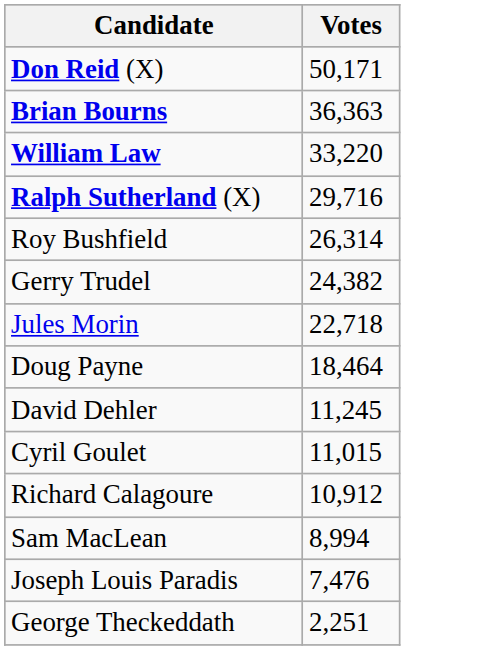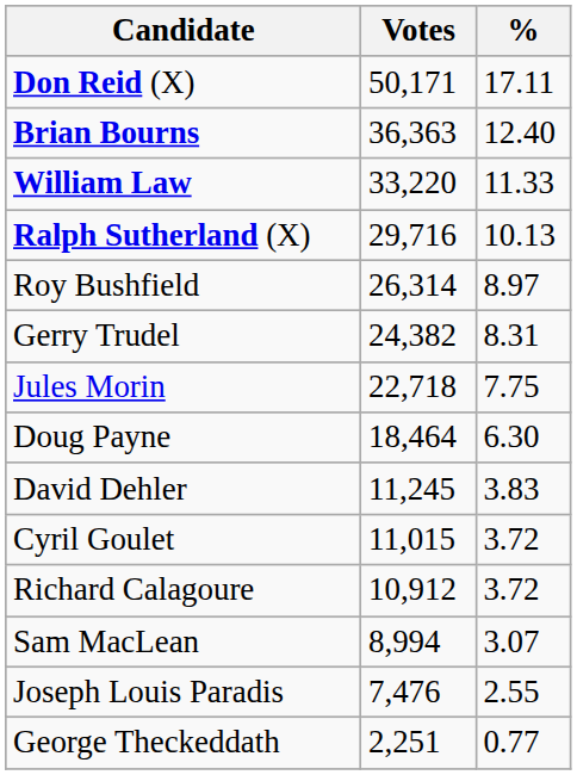 <table class="wikitable">
 <tr>
 <th style="width: 170px">Candidate</th>
 <th style="width: 50px">Votes</th>
+<th style="width: 40px">%</th>
 </tr>
 <tr>
 <td><strong><a href='#'>Don Reid</a></strong> (X)</td>
 <td>50,171</td>
+<td>17.11</td>
 </tr>
 <tr>
 <td><strong><a href='#'>Brian Bourns</a></strong></td>
 <td>36,363</td>
+<td>12.40</td>
 </tr>
 <tr>
 <td><strong><a href='#'>William Law</a></strong></td>
 <td>33,220</td>
+<td>11.33</td>
 </tr>
 <tr>
 <td><strong><a href='#'>Ralph Sutherland</a></strong> (X)</td>
 <td>29,716</td>
+<td>10.13</td>
 </tr>
 <tr>
 <td>Roy Bushfield</td>
 <td>26,314</td>
+<td>8.97</td>
 </tr>
 <tr>
 <td>Gerry Trudel</td>
 <td>24,382</td>
+<td>8.31</td>
 </tr>
 <tr>
 <td><a href='#'>Jules Morin</a></td>
 <td>22,718</td>
+<td>7.75</td>
 </tr>
 <tr>
 <td>Doug Payne</td>
 <td>18,464</td>
+<td>6.30</td>
 </tr>
 <tr>
 <td>David Dehler</td>
 <td>11,245</td>
+<td>3.83</td>
 </tr>
 <tr>
 <td>Cyril Goulet</td>
 <td>11,015</td>
+<td>3.72</td>
 </tr>
 <tr>
 <td>Richard Calagoure</td>
 <td>10,912</td>
+<td>3.72</td>
 </tr>
 <tr>
 <td>Sam MacLean</td>
 <td>8,994</td>
+<td>3.07</td>
 </tr>
 <tr>
 <td>Joseph Louis Paradis</td>
 <td>7,476</td>
+<td>2.55</td>
 </tr>
 <tr>
 <td>George Theckeddath</td>
 <td>2,251</td>
+<td>0.77</td>
 </tr>
 </table>
